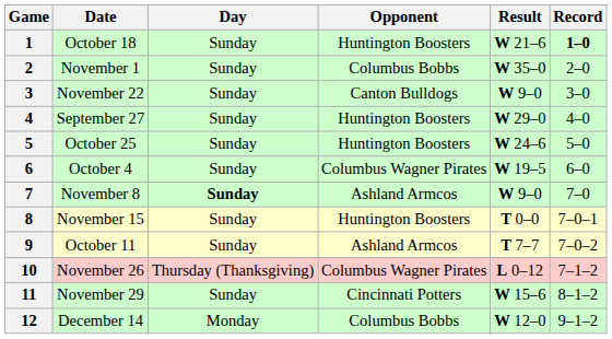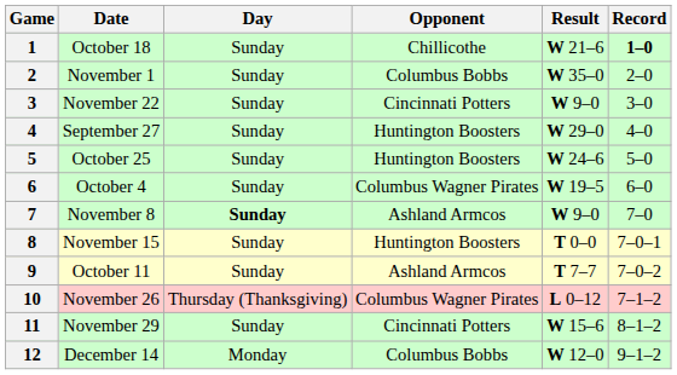 <table class="wikitable" style="text-align:center">
 <tr>
 <th>Game</th>
 <th>Date</th>
 <th>Day</th>
 <th>Opponent</th>
 <th>Result</th>
 <th>Record</th>
 </tr>
 <tr style="background:#cfc;">
 <th scope="row">1</th>
 <td>October 18</td>
 <td>Sunday</td>
-<td>Huntington Boosters</td>
+<td>Chillicothe</td>
 <td><strong>W</strong> 21–6</td>
 <td><strong>1–0</strong></td>
 </tr>
 <tr style="background:#cfc;">
 <th scope="row">2</th>
 <td>November 1</td>
 <td>Sunday</td>
 <td>Columbus Bobbs</td>
 <td><strong>W</strong> 35–0</td>
 <td>2–0</td>
 </tr>
 <tr style="background:#cfc;">
 <th scope="row">3</th>
 <td>November 22</td>
 <td>Sunday</td>
-<td>Canton Bulldogs</td>
+<td>Cincinnati Potters</td>
 <td><strong>W</strong> 9–0</td>
 <td>3–0</td>
 </tr>
 <tr style="background:#cfc;">
 <th scope="row">4</th>
 <td>September 27</td>
 <td>Sunday</td>
 <td>Huntington Boosters</td>
 <td><strong>W</strong> 29–0</td>
 <td>4–0</td>
 </tr>
 <tr style="background:#cfc;">
 <th scope="row">5</th>
 <td>October 25</td>
 <td>Sunday</td>
 <td>Huntington Boosters</td>
 <td><strong>W</strong> 24–6</td>
 <td>5–0</td>
 </tr>
 <tr style="background:#cfc;">
 <th scope="row">6</th>
 <td>October 4</td>
 <td>Sunday</td>
 <td>Columbus Wagner Pirates</td>
 <td><strong>W</strong> 19–5</td>
 <td>6–0</td>
 </tr>
 <tr style="background:#cfc;">
 <th scope="row">7</th>
 <td>November 8</td>
 <td><strong>Sunday</strong></td>
 <td>Ashland Armcos</td>
 <td><strong>W</strong> 9–0</td>
 <td>7–0</td>
 </tr>
 <tr style="background:#ffc;">
 <th scope="row">8</th>
 <td>November 15</td>
 <td>Sunday</td>
 <td>Huntington Boosters</td>
 <td><strong>T</strong> 0–0</td>
 <td>7–0–1</td>
 </tr>
 <tr style="background:#ffc;">
 <th scope="row">9</th>
 <td>October 11</td>
 <td>Sunday</td>
 <td>Ashland Armcos</td>
 <td><strong>T</strong> 7–7</td>
 <td>7–0–2</td>
 </tr>
 <tr style="background:#fcc;">
 <th scope="row">10</th>
 <td>November 26</td>
 <td>Thursday (Thanksgiving)</td>
 <td>Columbus Wagner Pirates</td>
 <td><strong>L</strong> 0–12</td>
 <td>7–1–2</td>
 </tr>
 <tr style="background:#cfc;">
 <th scope="row">11</th>
 <td>November 29</td>
 <td>Sunday</td>
 <td>Cincinnati Potters</td>
 <td><strong>W</strong> 15–6</td>
 <td>8–1–2</td>
 </tr>
 <tr style="background:#cfc;">
 <th scope="row">12</th>
 <td>December 14</td>
 <td>Monday</td>
 <td>Columbus Bobbs</td>
 <td><strong>W</strong> 12–0</td>
 <td>9–1–2</td>
 </tr>
 </table>
